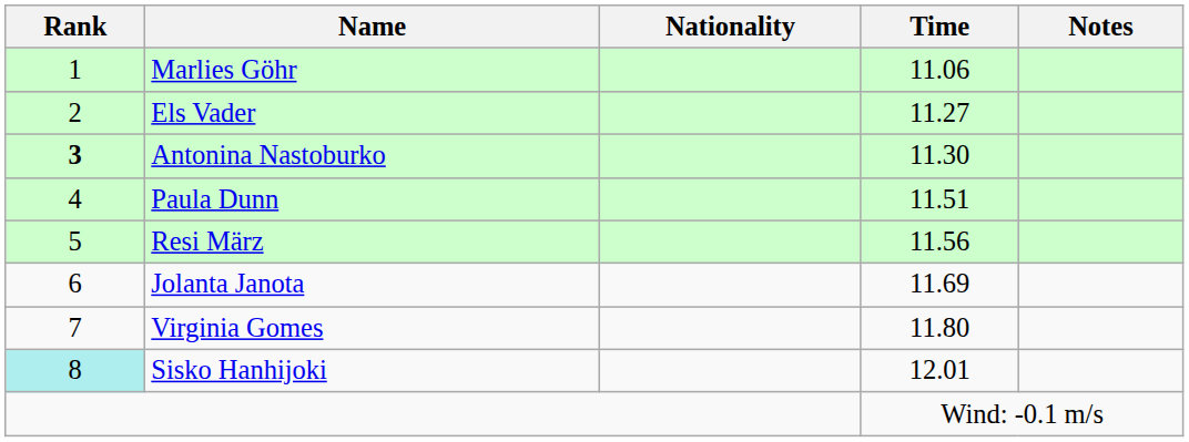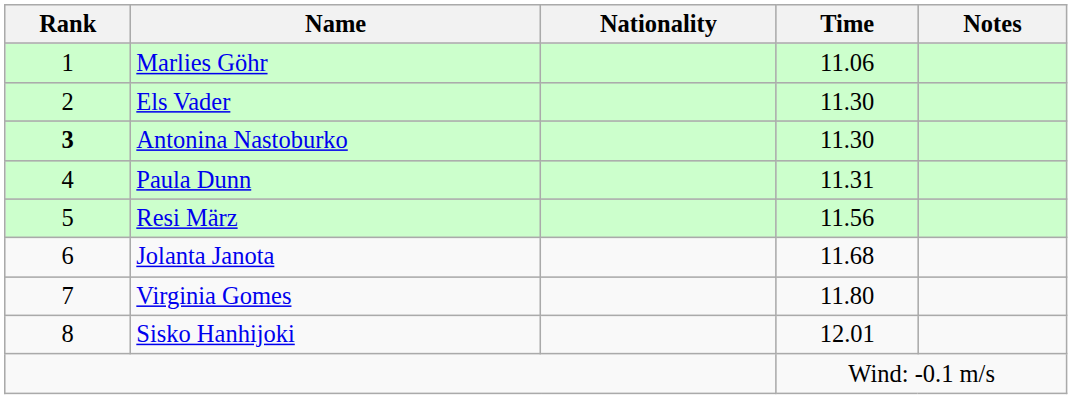 <table class="wikitable sortable" style="text-align:center;width: 55%">
 <tr>
 <th>Rank</th>
 <th>Name</th>
 <th>Nationality</th>
 <th>Time</th>
 <th>Notes</th>
 </tr>
 <tr bgcolor=ccffcc>
 <td>1</td>
 <td align=left><a href='#'>Marlies Göhr</a></td>
 <td align=left></td>
 <td>11.06</td>
 <td></td>
 </tr>
 <tr bgcolor=ccffcc>
 <td>2</td>
 <td align=left><a href='#'>Els Vader</a></td>
 <td align=left></td>
-<td>11.27</td>
+<td>11.30</td>
 <td></td>
 </tr>
 <tr bgcolor=ccffcc>
 <td><strong>3</strong></td>
 <td align=left><a href='#'>Antonina Nastoburko</a></td>
 <td align=left></td>
 <td>11.30</td>
 <td></td>
 </tr>
 <tr bgcolor=ccffcc>
 <td>4</td>
 <td align=left><a href='#'>Paula Dunn</a></td>
 <td align=left></td>
-<td>11.51</td>
+<td>11.31</td>
 <td></td>
 </tr>
 <tr bgcolor=ccffcc>
 <td>5</td>
 <td align=left><a href='#'>Resi März</a></td>
 <td align=left></td>
 <td>11.56</td>
 <td></td>
 </tr>
 <tr>
 <td>6</td>
 <td align=left><a href='#'>Jolanta Janota</a></td>
 <td align=left></td>
-<td>11.69</td>
+<td>11.68</td>
 <td></td>
 </tr>
 <tr>
 <td>7</td>
 <td align=left><a href='#'>Virginia Gomes</a></td>
 <td align=left></td>
 <td>11.80</td>
 <td></td>
 </tr>
 <tr>
-<td style="background: paleturquoise;">8</td>
+<td>8</td>
 <td align=left><a href='#'>Sisko Hanhijoki</a></td>
 <td align=left></td>
 <td>12.01</td>
 <td></td>
 </tr>
 <tr>
 <td colspan="3"></td>
 <td colspan="2">Wind: -0.1 m/s</td>
 </tr>
 </table>
